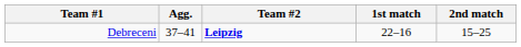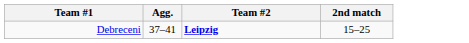 <table class=wikitable style="text-align:center">
 <tr>
 <th width=200>Team #1</th>
 <th width=50>Agg.</th>
 <th width=200>Team #2</th>
-<th width=100>1st match</th>
 <th width=100>2nd match</th>
 </tr>
 <tr>
 <td align=right><a href='#'>Debreceni</a> </td>
 <td align=center>37–41</td>
 <td align=left> <strong><a href='#'>Leipzig</a></strong></td>
-<td align=center>22–16</td>
 <td align=center>15–25</td>
 </tr>
 </table>
